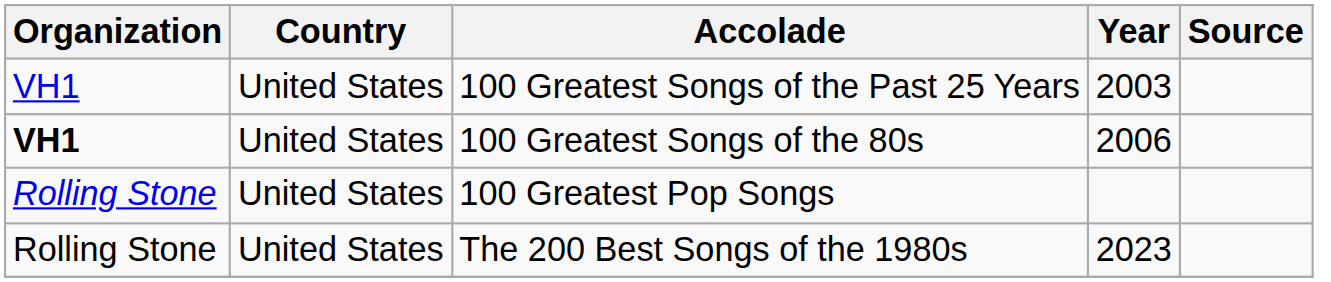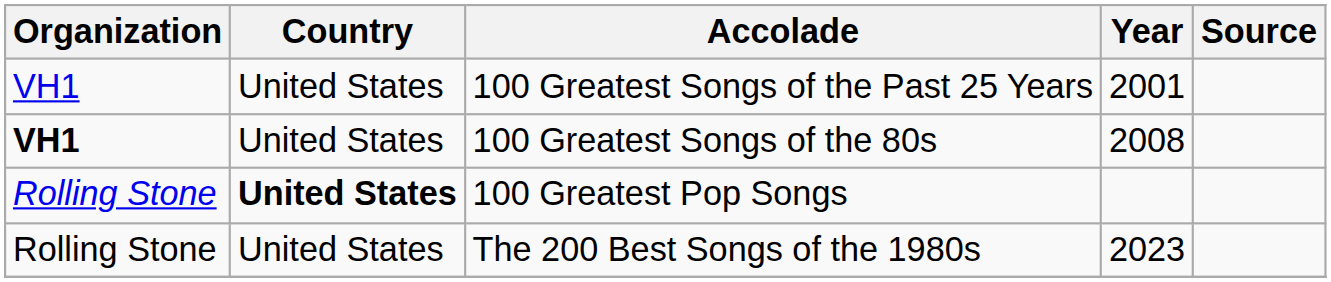 <table class="wikitable">
 <tr>
 <th>Organization</th>
 <th>Country</th>
 <th>Accolade</th>
 <th>Year</th>
 <th>Source</th>
 </tr>
 <tr>
 <td><a href='#'>VH1</a></td>
 <td>United States</td>
 <td>100 Greatest Songs of the Past 25 Years</td>
-<td>2003</td>
+<td>2001</td>
 <td></td>
 </tr>
 <tr>
 <td><strong>VH1</strong></td>
 <td>United States</td>
 <td>100 Greatest Songs of the 80s</td>
-<td>2006</td>
+<td>2008</td>
 <td></td>
 </tr>
 <tr>
 <td><em><a href='#'>Rolling Stone</a></em></td>
-<td>United States</td>
+<td><strong>United States</strong></td>
 <td>100 Greatest Pop Songs</td>
 <td></td>
 </tr>
 <tr>
 <td>Rolling Stone</td>
 <td>United States</td>
 <td>The 200 Best Songs of the 1980s</td>
 <td>2023</td>
 <td></td>
 </tr>
 <tr>
 </tr>
 </table>
